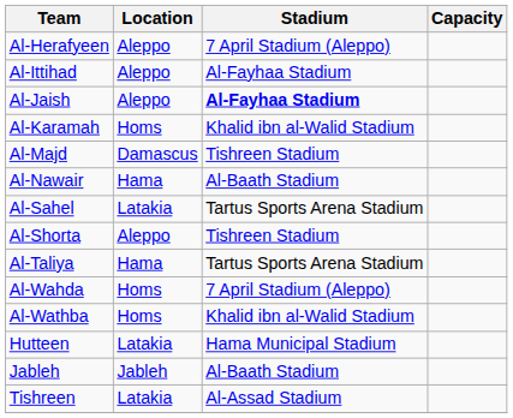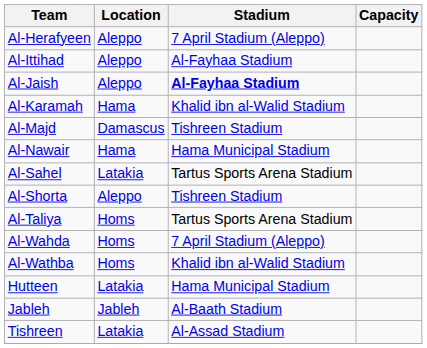 <table class="wikitable sortable" style="text-align: left;">
 <tr>
 <th>Team</th>
 <th>Location</th>
 <th>Stadium</th>
 <th>Capacity</th>
 </tr>
 <tr>
 <td><a href='#'>Al-Herafyeen</a></td>
 <td><a href='#'>Aleppo</a></td>
 <td><a href='#'>7 April Stadium (Aleppo)</a></td>
 <td align="center"></td>
 </tr>
 <tr>
 <td><a href='#'>Al-Ittihad</a></td>
 <td><a href='#'>Aleppo</a></td>
 <td><a href='#'>Al-Fayhaa Stadium</a></td>
 <td align="center"></td>
 </tr>
 <tr>
 <td><a href='#'>Al-Jaish</a></td>
 <td><a href='#'>Aleppo</a></td>
 <td><strong><a href='#'>Al-Fayhaa Stadium</a></strong></td>
 <td align="center"></td>
 </tr>
 <tr>
 <td><a href='#'>Al-Karamah</a></td>
-<td><a href='#'>Homs</a></td>
+<td><a href='#'>Hama</a></td>
 <td><a href='#'>Khalid ibn al-Walid Stadium</a></td>
 <td align="center"></td>
 </tr>
 <tr>
 <td><a href='#'>Al-Majd</a></td>
 <td><a href='#'>Damascus</a></td>
 <td><a href='#'>Tishreen Stadium</a></td>
 <td align="center"></td>
 </tr>
 <tr>
 <td><a href='#'>Al-Nawair</a></td>
 <td><a href='#'>Hama</a></td>
-<td><a href='#'>Al-Baath Stadium</a></td>
+<td><a href='#'>Hama Municipal Stadium</a></td>
 <td align="center"></td>
 </tr>
 <tr>
 <td><a href='#'>Al-Sahel</a></td>
 <td><a href='#'>Latakia</a></td>
 <td>Tartus Sports Arena Stadium</td>
 <td align="center"></td>
 </tr>
 <tr>
 <td><a href='#'>Al-Shorta</a></td>
 <td><a href='#'>Aleppo</a></td>
 <td><a href='#'>Tishreen Stadium</a></td>
 <td align="center"></td>
 </tr>
 <tr>
 <td><a href='#'>Al-Taliya</a></td>
-<td><a href='#'>Hama</a></td>
+<td><a href='#'>Homs</a></td>
 <td>Tartus Sports Arena Stadium</td>
 <td align="center"></td>
 </tr>
 <tr>
 <td><a href='#'>Al-Wahda</a></td>
 <td><a href='#'>Homs</a></td>
 <td><a href='#'>7 April Stadium (Aleppo)</a></td>
 <td align="center"></td>
 </tr>
 <tr>
 <td><a href='#'>Al-Wathba</a></td>
 <td><a href='#'>Homs</a></td>
 <td><a href='#'>Khalid ibn al-Walid Stadium</a></td>
 <td align="center"></td>
 </tr>
 <tr>
 <td><a href='#'>Hutteen</a></td>
 <td><a href='#'>Latakia</a></td>
 <td><a href='#'>Hama Municipal Stadium</a></td>
 <td align="center"></td>
 </tr>
 <tr>
 <td><a href='#'>Jableh</a></td>
 <td><a href='#'>Jableh</a></td>
 <td><a href='#'>Al-Baath Stadium</a></td>
 <td align="center"></td>
 </tr>
 <tr>
 <td><a href='#'>Tishreen</a></td>
 <td><a href='#'>Latakia</a></td>
 <td><a href='#'>Al-Assad Stadium</a></td>
 <td align="center"></td>
 </tr>
 <tr>
 </tr>
 </table>
